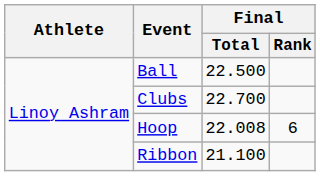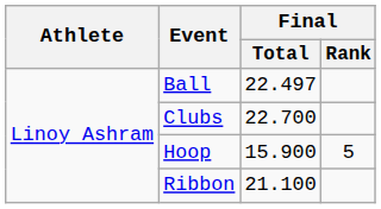 <table class="wikitable" style="font-size:90%">
 <tr>
 <th rowspan="2">Athlete</th>
 <th rowspan="2">Event</th>
 <th colspan="2">Final</th>
 </tr>
 <tr style="font-size:95%">
 <th>Total</th>
 <th>Rank</th>
 </tr>
 <tr align=center>
 <td rowspan="4" align=left><a href='#'>Linoy Ashram</a></td>
 <td align=left><a href='#'>Ball</a></td>
-<td>22.500</td>
+<td>22.497</td>
 <td></td>
 </tr>
 <tr align=center>
 <td align=left><a href='#'>Clubs</a></td>
 <td>22.700</td>
 <td></td>
 </tr>
 <tr align=center>
 <td align=left><a href='#'>Hoop</a></td>
-<td>22.008</td>
-<td>6</td>
+<td>15.900</td>
+<td>5</td>
 </tr>
 <tr align=center>
 <td align=left><a href='#'>Ribbon</a></td>
 <td>21.100</td>
 <td></td>
 </tr>
 </table>
